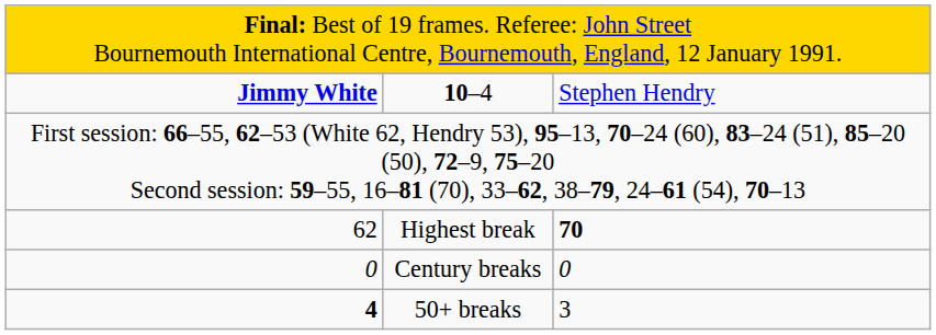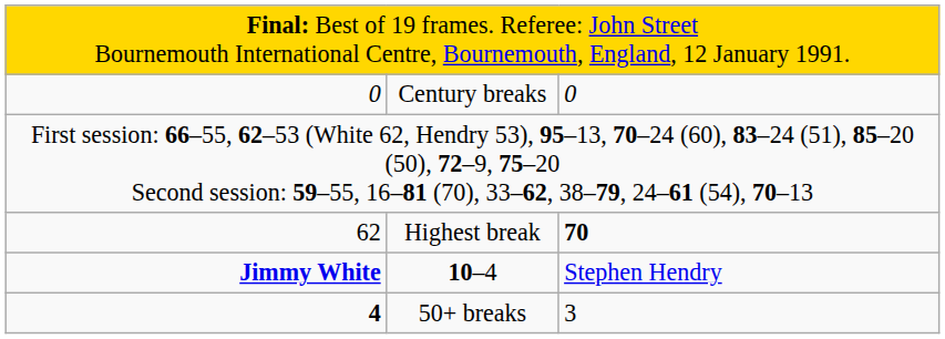 <table class="wikitable" style="font-size: 95%; margin: 1em auto 1em auto;">
 <tr>
 <td colspan="3" align="center" bgcolor="#ffd700"><strong>Final:</strong> Best of 19 frames. Referee: <a href='#'>John Street</a><br> Bournemouth International Centre, <a href='#'>Bournemouth</a>, <a href='#'>England</a>, 12 January 1991.</td>
 </tr>
 <tr>
-<td width="230" align="right"><strong><a href='#'>Jimmy White</a></strong> <br></td>
-<td width="100" align="center"><strong>10</strong>–4</td>
-<td width="230"><a href='#'>Stephen Hendry</a> <br></td>
+<td align="right"><em>0</em></td>
+<td align="center">Century breaks</td>
+<td><em>0</em></td>
 </tr>
 <tr>
 <td colspan="3" align="center" style="font-size: 100%">First session: <strong>66</strong>–55, <strong>62</strong>–53 (White 62, Hendry 53), <strong>95</strong>–13, <strong>70</strong>–24 (60), <strong>83</strong>–24 (51), <strong>85</strong>–20 (50), <strong>72</strong>–9, <strong>75</strong>–20<br>Second session:  <strong>59</strong>–55, 16–<strong>81</strong> (70), 33–<strong>62</strong>, 38–<strong>79</strong>, 24–<strong>61</strong> (54), <strong>70</strong>–13</td>
 </tr>
 <tr>
 <td align="right">62</td>
 <td align="center">Highest break</td>
 <td><strong>70</strong></td>
 </tr>
 <tr>
-<td align="right"><em>0</em></td>
-<td align="center">Century breaks</td>
-<td><em>0</em></td>
+<td width="230" align="right"><strong><a href='#'>Jimmy White</a></strong> <br></td>
+<td width="100" align="center"><strong>10</strong>–4</td>
+<td width="230"><a href='#'>Stephen Hendry</a> <br></td>
 </tr>
 <tr>
 <td align="right"><strong>4</strong></td>
 <td align="center">50+ breaks</td>
 <td>3</td>
 </tr>
 </table>
